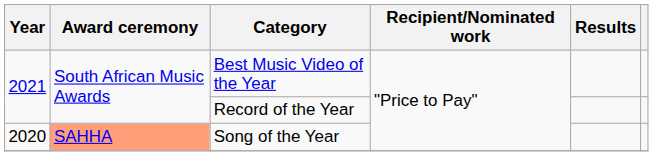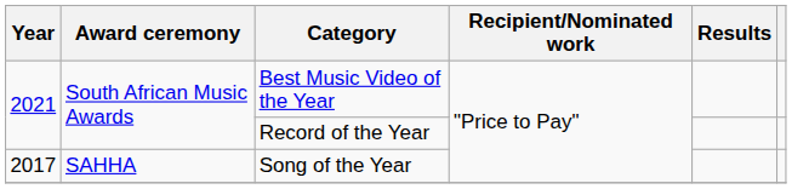 <table class="wikitable">
 <tr>
 <th>Year</th>
 <th>Award ceremony</th>
 <th>Category</th>
 <th>Recipient/Nominated work</th>
 <th>Results</th>
 <th></th>
 </tr>
 <tr>
 <td rowspan="2"><a href='#'>2021</a></td>
 <td rowspan="2"><a href='#'>South African Music Awards</a></td>
 <td><a href='#'>Best Music Video of the Year</a></td>
 <td rowspan="3">"Price to Pay"</td>
 <td></td>
 <td></td>
 </tr>
 <tr>
 <td>Record of the Year</td>
 <td></td>
 <td></td>
 </tr>
 <tr>
-<td>2020</td>
-<td style="background: lightsalmon;"><a href='#'>SAHHA</a></td>
+<td>2017</td>
+<td><a href='#'>SAHHA</a></td>
 <td>Song of the Year</td>
 <td></td>
 <td></td>
 </tr>
 <tr>
 </tr>
 </table>
